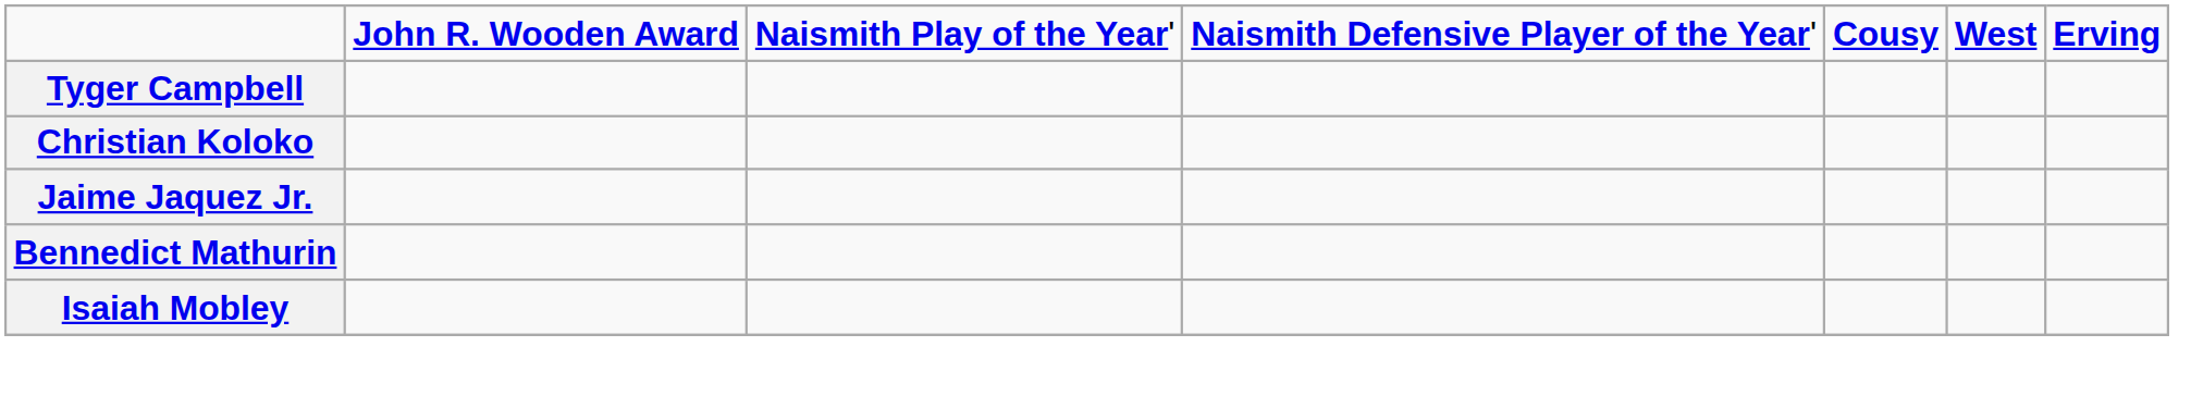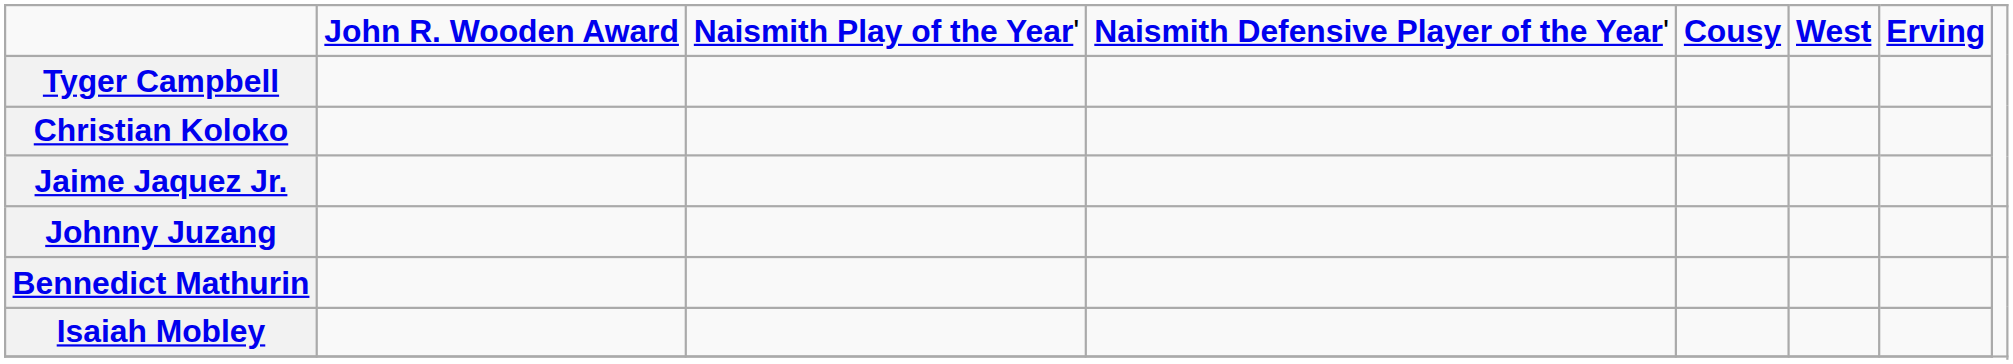 <table class="wikitable" style="white-space:nowrap; font-size:90%;">
 <tr>
 <td></td>
 <td><strong><a href='#'>John R. Wooden Award</a></strong></td>
 <td><strong><a href='#'>Naismith Play of the Year</a></strong>'</td>
 <td><strong><a href='#'>Naismith Defensive Player of the Year</a></strong>'</td>
 <td><strong><a href='#'>Cousy</a></strong></td>
 <td><strong><a href='#'>West</a></strong></td>
 <td><strong><a href='#'>Erving</a></strong></td>
 </tr>
 <tr>
 <th><a href='#'>Tyger Campbell</a></th>
 <td></td>
 <td></td>
 <td></td>
 <td></td>
 <td></td>
 <td></td>
 </tr>
 <tr>
 <th><a href='#'>Christian Koloko</a></th>
 <td></td>
 <td></td>
 <td></td>
 <td></td>
 <td></td>
 <td></td>
 </tr>
 <tr>
 <th><a href='#'>Jaime Jaquez Jr.</a></th>
 <td></td>
 <td></td>
 <td></td>
 <td></td>
 <td></td>
 <td></td>
 </tr>
 <tr>
+<th><a href='#'>Johnny Juzang</a></th>
+<td></td>
+<td></td>
+<td></td>
+<td></td>
+<td></td>
+<td></td>
+<td></td>
+</tr>
+<tr>
 <th><a href='#'>Bennedict Mathurin</a></th>
 <td></td>
 <td></td>
 <td></td>
 <td></td>
 <td></td>
 <td></td>
 </tr>
 <tr>
 <th><a href='#'>Isaiah Mobley</a></th>
 <td></td>
 <td></td>
 <td></td>
 <td></td>
 <td></td>
 <td></td>
 </tr>
 <tr>
 </tr>
 </table>
